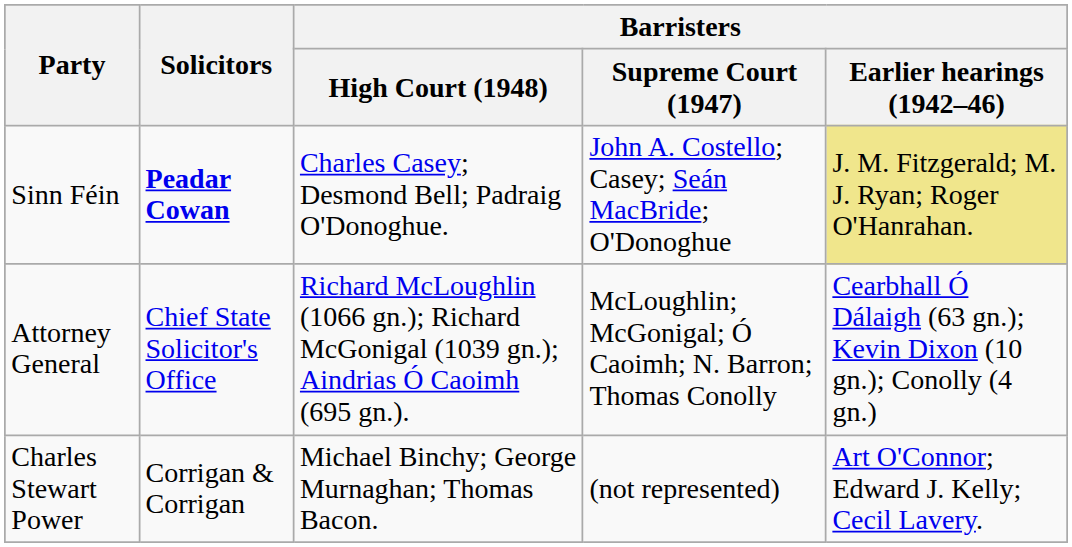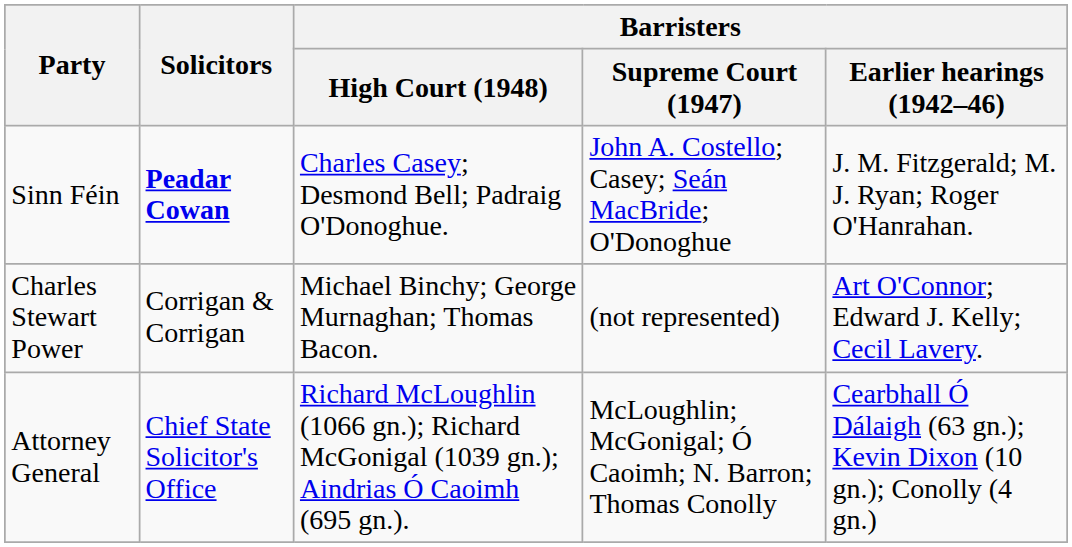 <table class="wikitable">
 <tr>
 <th rowspan=2>Party</th>
 <th rowspan=2>Solicitors</th>
 <th colspan=3>Barristers</th>
 </tr>
 <tr>
 <th>High Court (1948)</th>
 <th>Supreme Court (1947)</th>
 <th>Earlier hearings (1942–46)</th>
 </tr>
 <tr>
 <td>Sinn Féin</td>
 <td><strong><a href='#'>Peadar Cowan</a></strong></td>
 <td><a href='#'>Charles Casey</a>; Desmond Bell; Padraig O'Donoghue.</td>
 <td><a href='#'>John A. Costello</a>; Casey; <a href='#'>Seán MacBride</a>; O'Donoghue</td>
-<td style="background: khaki;">J. M. Fitzgerald; M. J. Ryan; Roger O'Hanrahan.</td>
+<td>J. M. Fitzgerald; M. J. Ryan; Roger O'Hanrahan.</td>
+</tr>
+<tr>
+<td>Charles Stewart Power</td>
+<td>Corrigan & Corrigan</td>
+<td>Michael Binchy; George Murnaghan; Thomas Bacon.</td>
+<td>(not represented)</td>
+<td><a href='#'>Art O'Connor</a>; Edward J. Kelly; <a href='#'>Cecil Lavery</a>.</td>
 </tr>
 <tr>
 <td>Attorney General</td>
 <td><a href='#'>Chief State Solicitor's Office</a></td>
 <td><a href='#'>Richard McLoughlin</a> (1066 gn.); Richard McGonigal (1039 gn.); <a href='#'>Aindrias Ó Caoimh</a> (695 gn.).</td>
 <td>McLoughlin; McGonigal; Ó Caoimh; N. Barron; Thomas  Conolly</td>
 <td><a href='#'>Cearbhall Ó Dálaigh</a> (63 gn.); <a href='#'>Kevin Dixon</a> (10 gn.); Conolly (4 gn.)</td>
 </tr>
-<tr>
-<td>Charles Stewart Power</td>
-<td>Corrigan & Corrigan</td>
-<td>Michael Binchy; George Murnaghan; Thomas Bacon.</td>
-<td>(not represented)</td>
-<td><a href='#'>Art O'Connor</a>; Edward J. Kelly; <a href='#'>Cecil Lavery</a>.</td>
-</tr>
 </table>
